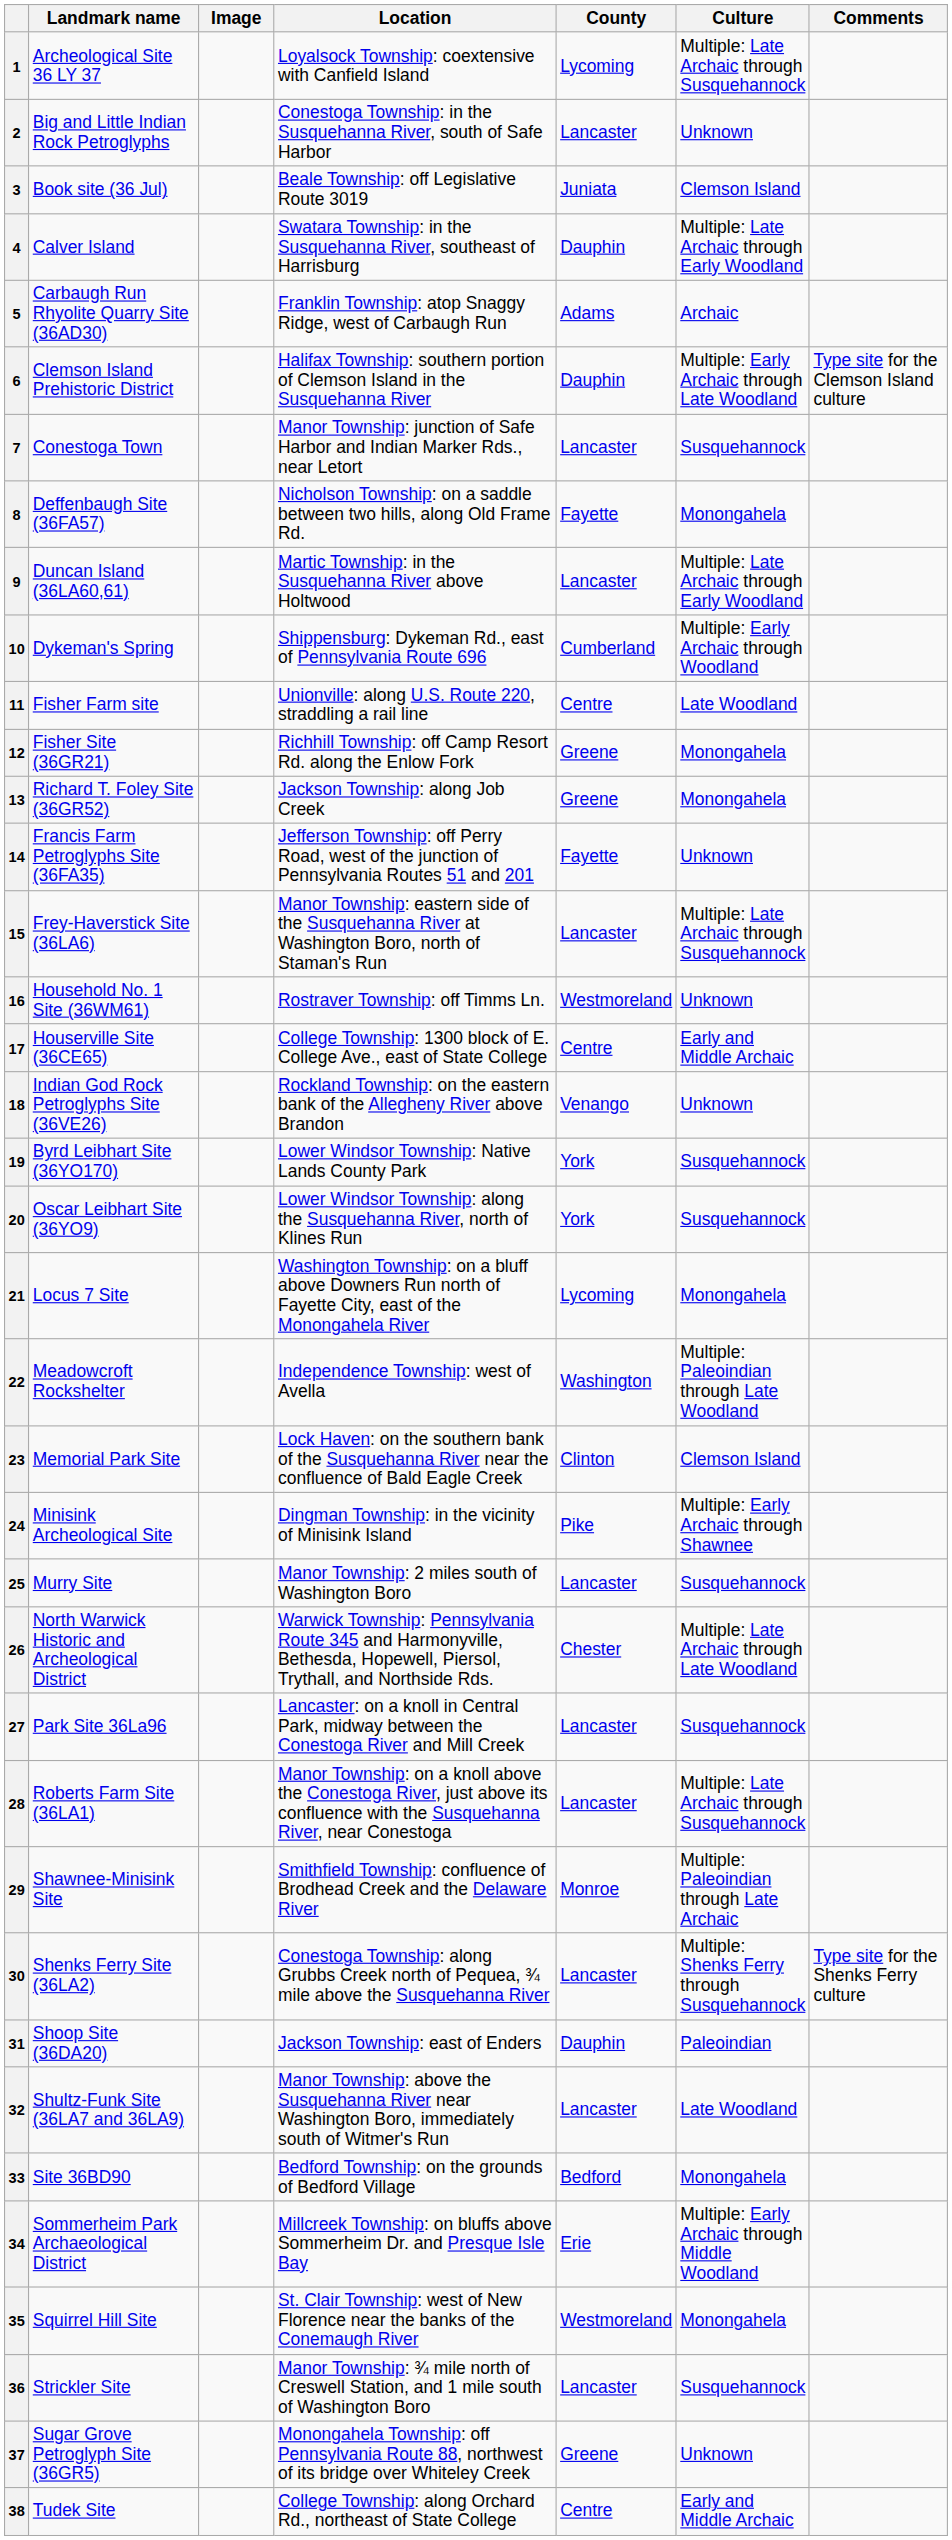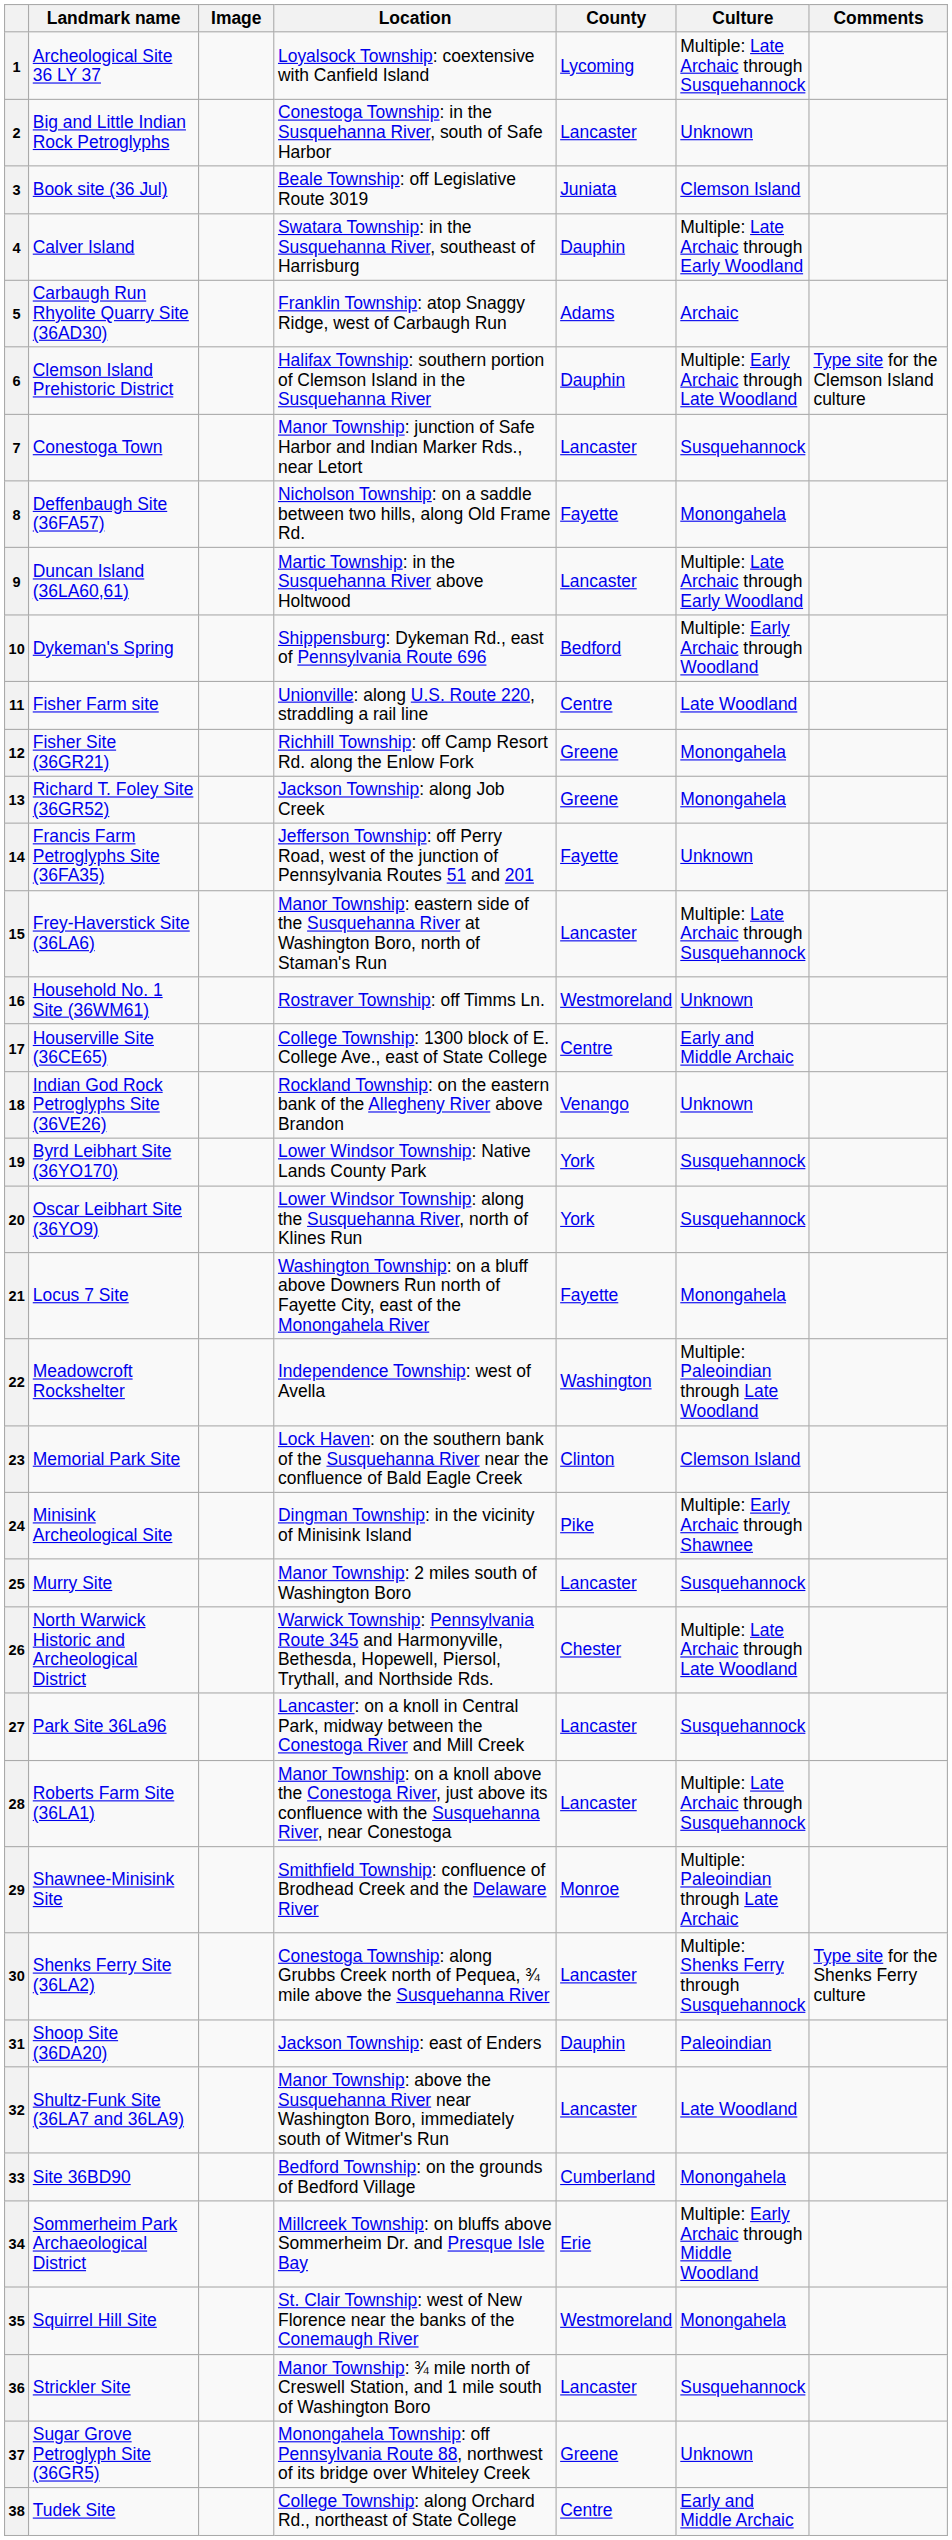 <table class="wikitable sortable" style="width:98%">
 <tr>
 <th></th>
 <th width = 18% ><strong>Landmark name</strong></th>
 <th width = 8% class="unsortable" ><strong>Image</strong></th>
 <th><strong>Location</strong></th>
 <th width = 8% ><strong>County</strong></th>
 <th width = 8% ><strong>Culture</strong></th>
 <th class="unsortable" ><strong>Comments</strong></th>
 </tr>
 <tr ->
 <th><small>1</small></th>
 <td><a href='#'>Archeological Site 36 LY 37</a></td>
 <td></td>
 <td><a href='#'>Loyalsock Township</a>: coextensive with Canfield Island<br><small></small></td>
 <td><a href='#'>Lycoming</a></td>
 <td>Multiple: <a href='#'>Late Archaic</a> through <a href='#'>Susquehannock</a></td>
 <td></td>
 </tr>
 <tr ->
 <th><small>2</small></th>
 <td><a href='#'>Big and Little Indian Rock Petroglyphs</a></td>
 <td></td>
 <td><a href='#'>Conestoga Township</a>: in the <a href='#'>Susquehanna River</a>, south of Safe Harbor<br><small></small></td>
 <td><a href='#'>Lancaster</a></td>
 <td><a href='#'>Unknown</a></td>
 <td></td>
 </tr>
 <tr ->
 <th><small>3</small></th>
 <td><a href='#'>Book site (36 Jul)</a></td>
 <td></td>
 <td><a href='#'>Beale Township</a>: off Legislative Route 3019<br><small></small></td>
 <td><a href='#'>Juniata</a></td>
 <td><a href='#'>Clemson Island</a></td>
 <td></td>
 </tr>
 <tr ->
 <th><small>4</small></th>
 <td><a href='#'>Calver Island</a></td>
 <td></td>
 <td><a href='#'>Swatara Township</a>: in the <a href='#'>Susquehanna River</a>, southeast of Harrisburg<br><small></small></td>
 <td><a href='#'>Dauphin</a></td>
 <td>Multiple: <a href='#'>Late Archaic</a> through <a href='#'>Early Woodland</a></td>
 <td></td>
 </tr>
 <tr ->
 <th><small>5</small></th>
 <td><a href='#'>Carbaugh Run Rhyolite Quarry Site (36AD30)</a></td>
 <td></td>
 <td><a href='#'>Franklin Township</a>: atop Snaggy Ridge, west of Carbaugh Run<br><small></small></td>
 <td><a href='#'>Adams</a></td>
 <td><a href='#'>Archaic</a></td>
 <td></td>
 </tr>
 <tr ->
 <th><small>6</small></th>
 <td><a href='#'>Clemson Island Prehistoric District</a></td>
 <td></td>
 <td><a href='#'>Halifax Township</a>: southern portion of Clemson Island in the <a href='#'>Susquehanna River</a><br><small></small></td>
 <td><a href='#'>Dauphin</a></td>
 <td>Multiple: <a href='#'>Early Archaic</a> through <a href='#'>Late Woodland</a></td>
 <td><a href='#'>Type site</a> for the Clemson Island culture</td>
 </tr>
 <tr ->
 <th><small>7</small></th>
 <td><a href='#'>Conestoga Town</a></td>
 <td></td>
 <td><a href='#'>Manor Township</a>: junction of Safe Harbor and Indian Marker Rds., near Letort<br><small></small></td>
 <td><a href='#'>Lancaster</a></td>
 <td><a href='#'>Susquehannock</a></td>
 <td></td>
 </tr>
 <tr ->
 <th><small>8</small></th>
 <td><a href='#'>Deffenbaugh Site (36FA57)</a></td>
 <td></td>
 <td><a href='#'>Nicholson Township</a>: on a saddle between two hills, along Old Frame Rd.<br><small></small></td>
 <td><a href='#'>Fayette</a></td>
 <td><a href='#'>Monongahela</a></td>
 <td></td>
 </tr>
 <tr ->
 <th><small>9</small></th>
 <td><a href='#'>Duncan Island (36LA60,61)</a></td>
 <td></td>
 <td><a href='#'>Martic Township</a>: in the <a href='#'>Susquehanna River</a> above Holtwood<br><small></small></td>
 <td><a href='#'>Lancaster</a></td>
 <td>Multiple: <a href='#'>Late Archaic</a> through <a href='#'>Early Woodland</a></td>
 <td></td>
 </tr>
 <tr ->
 <th><small>10</small></th>
 <td><a href='#'>Dykeman's Spring</a></td>
 <td></td>
 <td><a href='#'>Shippensburg</a>: Dykeman Rd.,  east of <a href='#'>Pennsylvania Route 696</a><br><small></small></td>
-<td><a href='#'>Cumberland</a></td>
+<td><a href='#'>Bedford</a></td>
 <td>Multiple: <a href='#'>Early Archaic</a> through <a href='#'>Woodland</a></td>
 <td></td>
 </tr>
 <tr ->
 <th><small>11</small></th>
 <td><a href='#'>Fisher Farm site</a></td>
 <td></td>
 <td><a href='#'>Unionville</a>: along <a href='#'>U.S. Route 220</a>, straddling a rail line<br><small></small></td>
 <td><a href='#'>Centre</a></td>
 <td><a href='#'>Late Woodland</a></td>
 <td></td>
 </tr>
 <tr ->
 <th><small>12</small></th>
 <td><a href='#'>Fisher Site (36GR21)</a></td>
 <td></td>
 <td><a href='#'>Richhill Township</a>: off Camp Resort Rd. along the Enlow Fork<br><small></small></td>
 <td><a href='#'>Greene</a></td>
 <td><a href='#'>Monongahela</a></td>
 <td></td>
 </tr>
 <tr ->
 <th><small>13</small></th>
 <td><a href='#'>Richard T. Foley Site (36GR52)</a></td>
 <td></td>
 <td><a href='#'>Jackson Township</a>: along Job Creek<br><small></small></td>
 <td><a href='#'>Greene</a></td>
 <td><a href='#'>Monongahela</a></td>
 <td></td>
 </tr>
 <tr ->
 <th><small>14</small></th>
 <td><a href='#'>Francis Farm Petroglyphs Site (36FA35)</a></td>
 <td></td>
 <td><a href='#'>Jefferson Township</a>: off Perry Road,  west of the junction of Pennsylvania Routes <a href='#'>51</a> and <a href='#'>201</a><br><small></small></td>
 <td><a href='#'>Fayette</a></td>
 <td><a href='#'>Unknown</a></td>
 <td></td>
 </tr>
 <tr ->
 <th><small>15</small></th>
 <td><a href='#'>Frey-Haverstick Site (36LA6)</a></td>
 <td></td>
 <td><a href='#'>Manor Township</a>: eastern side of the <a href='#'>Susquehanna River</a> at Washington Boro, north of Staman's Run<br><small></small></td>
 <td><a href='#'>Lancaster</a></td>
 <td>Multiple: <a href='#'>Late Archaic</a> through <a href='#'>Susquehannock</a></td>
 <td></td>
 </tr>
 <tr ->
 <th><small>16</small></th>
 <td><a href='#'>Household No. 1 Site (36WM61)</a></td>
 <td></td>
 <td><a href='#'>Rostraver Township</a>: off Timms Ln.<br><small></small></td>
 <td><a href='#'>Westmoreland</a></td>
 <td><a href='#'>Unknown</a></td>
 <td></td>
 </tr>
 <tr ->
 <th><small>17</small></th>
 <td><a href='#'>Houserville Site (36CE65)</a></td>
 <td></td>
 <td><a href='#'>College Township</a>: 1300 block of E. College Ave., east of State College<br><small></small></td>
 <td><a href='#'>Centre</a></td>
 <td><a href='#'>Early and Middle Archaic</a></td>
 <td></td>
 </tr>
 <tr ->
 <th><small>18</small></th>
 <td><a href='#'>Indian God Rock Petroglyphs Site (36VE26)</a></td>
 <td></td>
 <td><a href='#'>Rockland Township</a>: on the eastern bank of the <a href='#'>Allegheny River</a> above Brandon<br><small></small></td>
 <td><a href='#'>Venango</a></td>
 <td><a href='#'>Unknown</a></td>
 <td></td>
 </tr>
 <tr ->
 <th><small>19</small></th>
 <td><a href='#'>Byrd Leibhart Site (36YO170)</a></td>
 <td></td>
 <td><a href='#'>Lower Windsor Township</a>: Native Lands County Park<br><small></small></td>
 <td><a href='#'>York</a></td>
 <td><a href='#'>Susquehannock</a></td>
 <td></td>
 </tr>
 <tr ->
 <th><small>20</small></th>
 <td><a href='#'>Oscar Leibhart Site (36YO9)</a></td>
 <td></td>
 <td><a href='#'>Lower Windsor Township</a>: along the <a href='#'>Susquehanna River</a>, north of Klines Run<br><small></small></td>
 <td><a href='#'>York</a></td>
 <td><a href='#'>Susquehannock</a></td>
 <td></td>
 </tr>
 <tr ->
 <th><small>21</small></th>
 <td><a href='#'>Locus 7 Site</a></td>
 <td></td>
 <td><a href='#'>Washington Township</a>: on a bluff above Downers Run north of Fayette City,  east of the <a href='#'>Monongahela River</a><br><small></small></td>
-<td><a href='#'>Lycoming</a></td>
+<td><a href='#'>Fayette</a></td>
 <td><a href='#'>Monongahela</a></td>
 <td></td>
 </tr>
 <tr ->
 <th><small>22</small></th>
 <td><a href='#'>Meadowcroft Rockshelter</a></td>
 <td></td>
 <td><a href='#'>Independence Township</a>: west of Avella<br><small></small></td>
 <td><a href='#'>Washington</a></td>
 <td>Multiple: <a href='#'>Paleoindian</a> through <a href='#'>Late Woodland</a></td>
 <td></td>
 </tr>
 <tr ->
 <th><small>23</small></th>
 <td><a href='#'>Memorial Park Site</a></td>
 <td></td>
 <td><a href='#'>Lock Haven</a>: on the southern bank of the <a href='#'>Susquehanna River</a> near the confluence of Bald Eagle Creek<br><small></small></td>
 <td><a href='#'>Clinton</a></td>
 <td><a href='#'>Clemson Island</a></td>
 <td></td>
 </tr>
 <tr ->
 <th><small>24</small></th>
 <td><a href='#'>Minisink Archeological Site</a></td>
 <td></td>
 <td><a href='#'>Dingman Township</a>: in the vicinity of Minisink Island<br><small></small></td>
 <td><a href='#'>Pike</a></td>
 <td>Multiple: <a href='#'>Early Archaic</a> through <a href='#'>Shawnee</a></td>
 <td></td>
 </tr>
 <tr ->
 <th><small>25</small></th>
 <td><a href='#'>Murry Site</a></td>
 <td></td>
 <td><a href='#'>Manor Township</a>: 2 miles south of Washington Boro<br><small></small></td>
 <td><a href='#'>Lancaster</a></td>
 <td><a href='#'>Susquehannock</a></td>
 <td></td>
 </tr>
 <tr ->
 <th><small>26</small></th>
 <td><a href='#'>North Warwick Historic and Archeological District</a></td>
 <td></td>
 <td><a href='#'>Warwick Township</a>: <a href='#'>Pennsylvania Route 345</a> and Harmonyville, Bethesda, Hopewell, Piersol, Trythall, and Northside Rds.<br><small></small></td>
 <td><a href='#'>Chester</a></td>
 <td>Multiple: <a href='#'>Late Archaic</a> through <a href='#'>Late Woodland</a></td>
 <td></td>
 </tr>
 <tr ->
 <th><small>27</small></th>
 <td><a href='#'>Park Site 36La96</a></td>
 <td></td>
 <td><a href='#'>Lancaster</a>: on a knoll in Central Park, midway between the <a href='#'>Conestoga River</a> and Mill Creek<br><small></small></td>
 <td><a href='#'>Lancaster</a></td>
 <td><a href='#'>Susquehannock</a></td>
 <td></td>
 </tr>
 <tr ->
 <th><small>28</small></th>
 <td><a href='#'>Roberts Farm Site (36LA1)</a></td>
 <td></td>
 <td><a href='#'>Manor Township</a>: on a knoll above the <a href='#'>Conestoga River</a>, just above its confluence with the <a href='#'>Susquehanna River</a>, near Conestoga<br><small></small></td>
 <td><a href='#'>Lancaster</a></td>
 <td>Multiple: <a href='#'>Late Archaic</a> through <a href='#'>Susquehannock</a></td>
 <td></td>
 </tr>
 <tr ->
 <th><small>29</small></th>
 <td><a href='#'>Shawnee-Minisink Site</a></td>
 <td></td>
 <td><a href='#'>Smithfield Township</a>: confluence of Brodhead Creek and the <a href='#'>Delaware River</a><br><small></small></td>
 <td><a href='#'>Monroe</a></td>
 <td>Multiple: <a href='#'>Paleoindian</a> through <a href='#'>Late Archaic</a></td>
 <td></td>
 </tr>
 <tr ->
 <th><small>30</small></th>
 <td><a href='#'>Shenks Ferry Site (36LA2)</a></td>
 <td></td>
 <td><a href='#'>Conestoga Township</a>: along Grubbs Creek north of Pequea, ¾ mile above the <a href='#'>Susquehanna River</a><br><small></small></td>
 <td><a href='#'>Lancaster</a></td>
 <td>Multiple: <a href='#'>Shenks Ferry</a> through <a href='#'>Susquehannock</a></td>
 <td><a href='#'>Type site</a> for the Shenks Ferry culture</td>
 </tr>
 <tr ->
 <th><small>31</small></th>
 <td><a href='#'>Shoop Site (36DA20)</a></td>
 <td></td>
 <td><a href='#'>Jackson Township</a>: east of Enders<br><small></small></td>
 <td><a href='#'>Dauphin</a></td>
 <td><a href='#'>Paleoindian</a></td>
 <td></td>
 </tr>
 <tr ->
 <th><small>32</small></th>
 <td><a href='#'>Shultz-Funk Site (36LA7 and 36LA9)</a></td>
 <td></td>
 <td><a href='#'>Manor Township</a>: above the <a href='#'>Susquehanna River</a> near Washington Boro, immediately south of Witmer's Run<br><small></small></td>
 <td><a href='#'>Lancaster</a></td>
 <td><a href='#'>Late Woodland</a></td>
 <td></td>
 </tr>
 <tr ->
 <th><small>33</small></th>
 <td><a href='#'>Site 36BD90</a></td>
 <td></td>
 <td><a href='#'>Bedford Township</a>: on the grounds of Bedford Village<br><small></small></td>
-<td><a href='#'>Bedford</a></td>
+<td><a href='#'>Cumberland</a></td>
 <td><a href='#'>Monongahela</a></td>
 <td></td>
 </tr>
 <tr ->
 <th><small>34</small></th>
 <td><a href='#'>Sommerheim Park Archaeological District</a></td>
 <td></td>
 <td><a href='#'>Millcreek Township</a>: on bluffs above Sommerheim Dr. and <a href='#'>Presque Isle Bay</a><br><small></small></td>
 <td><a href='#'>Erie</a></td>
 <td>Multiple: <a href='#'>Early Archaic</a> through <a href='#'>Middle Woodland</a></td>
 <td></td>
 </tr>
 <tr ->
 <th><small>35</small></th>
 <td><a href='#'>Squirrel Hill Site</a></td>
 <td></td>
 <td><a href='#'>St. Clair Township</a>: west of New Florence near the banks of the <a href='#'>Conemaugh River</a><br><small></small></td>
 <td><a href='#'>Westmoreland</a></td>
 <td><a href='#'>Monongahela</a></td>
 <td></td>
 </tr>
 <tr ->
 <th><small>36</small></th>
 <td><a href='#'>Strickler Site</a></td>
 <td></td>
 <td><a href='#'>Manor Township</a>: ¾ mile north of Creswell Station, and 1 mile south of Washington Boro<br><small></small></td>
 <td><a href='#'>Lancaster</a></td>
 <td><a href='#'>Susquehannock</a></td>
 <td></td>
 </tr>
 <tr ->
 <th><small>37</small></th>
 <td><a href='#'>Sugar Grove Petroglyph Site (36GR5)</a></td>
 <td></td>
 <td><a href='#'>Monongahela Township</a>: off <a href='#'>Pennsylvania Route 88</a>,  northwest of its bridge over Whiteley Creek<br><small></small></td>
 <td><a href='#'>Greene</a></td>
 <td><a href='#'>Unknown</a></td>
 <td></td>
 </tr>
 <tr ->
 <th><small>38</small></th>
 <td><a href='#'>Tudek Site</a></td>
 <td></td>
 <td><a href='#'>College Township</a>: along Orchard Rd., northeast of State College<br><small></small></td>
 <td><a href='#'>Centre</a></td>
 <td><a href='#'>Early and Middle Archaic</a></td>
 <td></td>
 </tr>
 </table>
